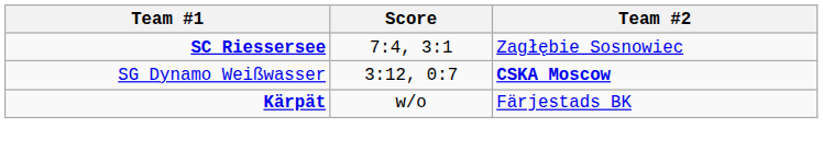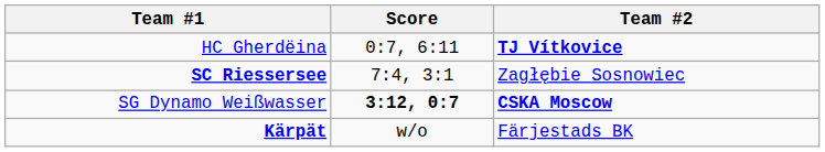 <table class="wikitable" style="text-align: center;">
 <tr>
 <th width=22%>Team #1</th>
 <th width=11%>Score</th>
 <th width=22%>Team #2</th>
+</tr>
+<tr>
+<td style="text-align: right;"><a href='#'>HC Gherdëina</a> </td>
+<td>0:7, 6:11</td>
+<td style="text-align: left;"> <strong><a href='#'>TJ Vítkovice</a></strong></td>
 </tr>
 <tr>
 <td style="text-align: right;"><strong><a href='#'>SC Riessersee</a></strong> </td>
 <td>7:4, 3:1</td>
 <td style="text-align: left;"> <a href='#'>Zagłębie Sosnowiec</a></td>
 </tr>
 <tr>
 <td style="text-align: right;"><a href='#'>SG Dynamo Weißwasser</a> </td>
-<td>3:12, 0:7</td>
+<td><strong>3:12, 0:7</strong></td>
 <td style="text-align: left;"> <strong><a href='#'>CSKA Moscow</a></strong></td>
 </tr>
 <tr>
 <td style="text-align: right;"><strong><a href='#'>Kärpät</a></strong> </td>
 <td>w/o</td>
 <td style="text-align: left;"> <a href='#'>Färjestads BK</a></td>
 </tr>
 </table>
